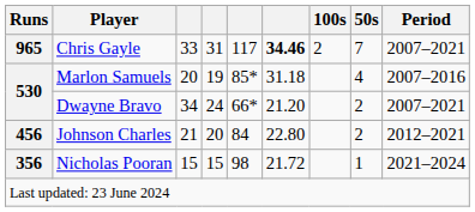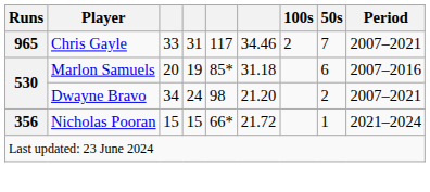 <table class="wikitable"style="font-size: 90%">
 <tr>
 <th>Runs</th>
 <th>Player</th>
 <th></th>
 <th></th>
 <th></th>
 <th></th>
 <th>100s</th>
 <th>50s</th>
 <th>Period</th>
 </tr>
 <tr>
 <th>965</th>
 <td><a href='#'>Chris Gayle</a></td>
 <td>33</td>
 <td>31</td>
 <td>117</td>
-<td><strong>34.46</strong></td>
+<td>34.46</td>
 <td>2</td>
 <td>7</td>
 <td>2007–2021</td>
 </tr>
 <tr>
 <th rowspan=2>530</th>
 <td><a href='#'>Marlon Samuels</a></td>
 <td>20</td>
 <td>19</td>
 <td>85*</td>
 <td>31.18</td>
 <td></td>
-<td>4</td>
+<td>6</td>
 <td>2007–2016</td>
 </tr>
 <tr>
 <td><a href='#'>Dwayne Bravo</a></td>
 <td>34</td>
 <td>24</td>
-<td>66*</td>
+<td>98</td>
 <td>21.20</td>
 <td></td>
 <td>2</td>
 <td>2007–2021</td>
 </tr>
 <tr>
-<th>456</th>
-<td><a href='#'>Johnson Charles</a></td>
-<td>21</td>
-<td>20</td>
-<td>84</td>
-<td>22.80</td>
-<td></td>
-<td>2</td>
-<td>2012–2021</td>
-</tr>
-<tr>
 <th>356</th>
 <td><a href='#'>Nicholas Pooran</a></td>
 <td>15</td>
 <td>15</td>
-<td>98</td>
+<td>66*</td>
 <td>21.72</td>
 <td></td>
 <td>1</td>
 <td>2021–2024</td>
 </tr>
 <tr>
 <td colspan="9"><small>Last updated: 23 June 2024</small></td>
 </tr>
 </table>
